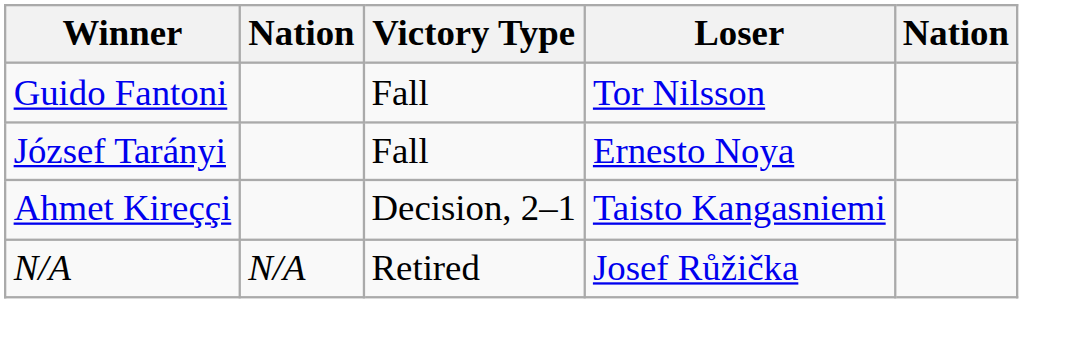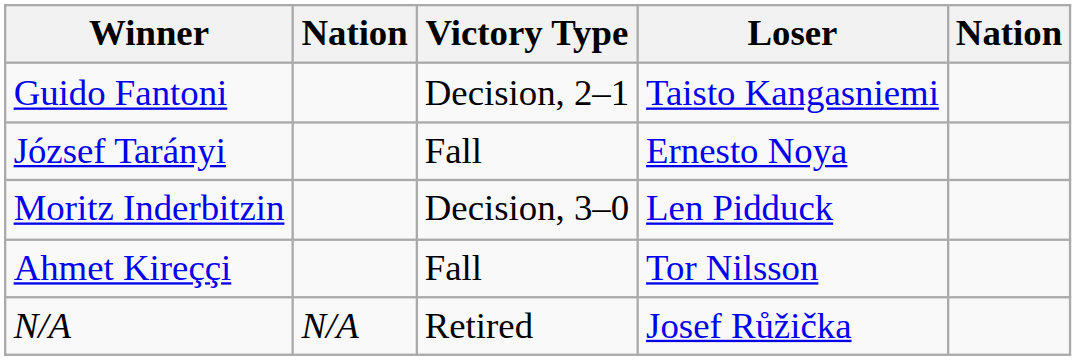 <table class="wikitable sortable" style="text-align:left;">
 <tr>
 <th>Winner</th>
 <th>Nation</th>
 <th>Victory Type</th>
 <th>Loser</th>
 <th>Nation</th>
 </tr>
 <tr>
 <td><a href='#'>Guido Fantoni</a></td>
 <td></td>
-<td>Fall</td>
-<td><a href='#'>Tor Nilsson</a></td>
+<td>Decision, 2–1</td>
+<td><a href='#'>Taisto Kangasniemi</a></td>
 <td></td>
 </tr>
 <tr>
 <td><a href='#'>József Tarányi</a></td>
 <td></td>
 <td>Fall</td>
 <td><a href='#'>Ernesto Noya</a></td>
 <td></td>
 </tr>
 <tr>
+<td><a href='#'>Moritz Inderbitzin</a></td>
+<td></td>
+<td>Decision, 3–0</td>
+<td><a href='#'>Len Pidduck</a></td>
+<td></td>
+</tr>
+<tr>
 <td><a href='#'>Ahmet Kireççi</a></td>
 <td></td>
-<td>Decision, 2–1</td>
-<td><a href='#'>Taisto Kangasniemi</a></td>
+<td>Fall</td>
+<td><a href='#'>Tor Nilsson</a></td>
 <td></td>
 </tr>
 <tr>
 <td><em>N/A</em></td>
 <td><em>N/A</em></td>
 <td>Retired</td>
 <td><a href='#'>Josef Růžička</a></td>
 <td></td>
 </tr>
 </table>
